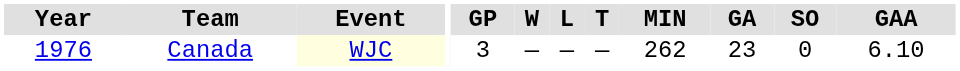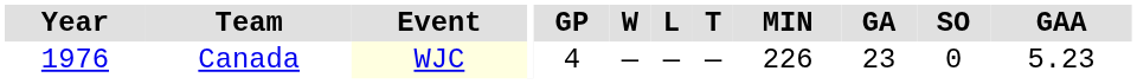 <table border="0" cellpadding="1" cellspacing="0" ID="Table3" style="text-align:center; width:40em">
 <tr ALIGN="center" bgcolor="#e0e0e0">
 <th>Year</th>
 <th>Team</th>
 <th>Event</th>
 <th rowspan="99" bgcolor="#ffffff"></th>
 <th>GP</th>
 <th>W</th>
 <th>L</th>
 <th>T</th>
 <th>MIN</th>
 <th>GA</th>
 <th>SO</th>
 <th>GAA</th>
 </tr>
 <tr>
 <td><a href='#'>1976</a></td>
 <td><a href='#'>Canada</a></td>
 <td style="background: lightyellow;"><a href='#'>WJC</a></td>
-<td>3</td>
+<td>4</td>
 <td>—</td>
 <td>—</td>
 <td>—</td>
-<td>262</td>
+<td>226</td>
 <td>23</td>
 <td>0</td>
-<td>6.10</td>
+<td>5.23</td>
 </tr>
 </table>
